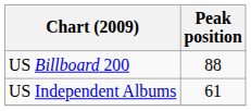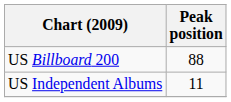 <table class="wikitable sortable">
 <tr>
 <th>Chart (2009)</th>
 <th>Peak<br>position</th>
 </tr>
 <tr>
 <td>US <a href='#'><em>Billboard</em> 200</a></td>
 <td style="text-align:center;">88</td>
 </tr>
 <tr>
 <td>US <a href='#'>Independent Albums</a></td>
-<td style="text-align:center;">61</td>
+<td style="text-align:center;">11</td>
 </tr>
 <tr>
 </tr>
 </table>
